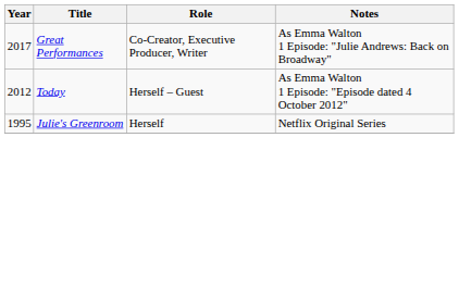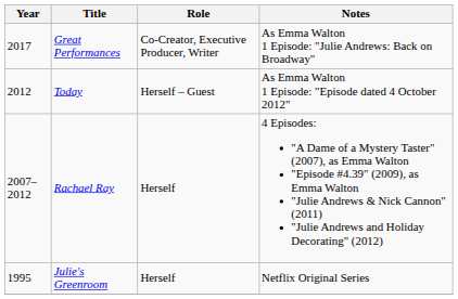 <table class="wikitable sortable">
 <tr>
 <th>Year</th>
 <th>Title</th>
 <th>Role</th>
 <th class="unsortable">Notes</th>
 </tr>
 <tr>
 <td>2017</td>
 <td><em><a href='#'>Great Performances</a></em></td>
 <td>Co-Creator, Executive Producer, Writer</td>
 <td>As Emma Walton <br> 1 Episode: "Julie Andrews: Back on Broadway"</td>
 </tr>
 <tr>
 <td>2012</td>
 <td><em><a href='#'>Today</a></em></td>
 <td>Herself – Guest</td>
 <td>As Emma Walton <br> 1 Episode: "Episode dated 4 October 2012"</td>
 </tr>
 <tr>
+<td>2007–2012</td>
+<td><em><a href='#'>Rachael Ray</a></em></td>
+<td>Herself</td>
+<td>4 Episodes:<br><ul><li>"A Dame of a Mystery Taster" (2007), as Emma Walton</li><li>"Episode #4.39" (2009), as Emma Walton</li><li>"Julie Andrews & Nick Cannon" (2011)</li><li>"Julie Andrews and Holiday Decorating" (2012)</li></ul></td>
+</tr>
+<tr>
 <td>1995</td>
 <td><em><a href='#'>Julie's Greenroom</a></em></td>
 <td>Herself</td>
 <td>Netflix Original Series</td>
 </tr>
 <tr>
 </tr>
 </table>
